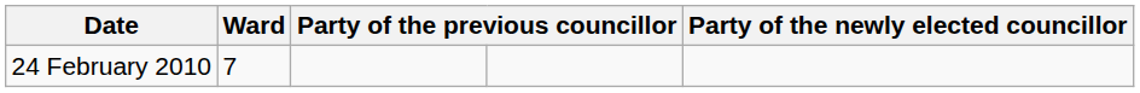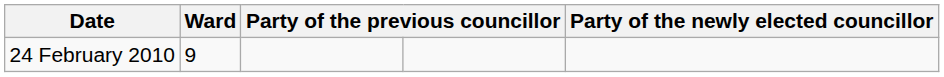 <table class="wikitable">
 <tr>
 <th>Date</th>
 <th>Ward</th>
 <th colspan=2>Party of the previous councillor</th>
 <th colspan=2>Party of the newly elected councillor</th>
 </tr>
 <tr>
 <td>24 February 2010</td>
-<td>7</td>
+<td>9</td>
 <td></td>
 <td></td>
 </tr>
 </table>
